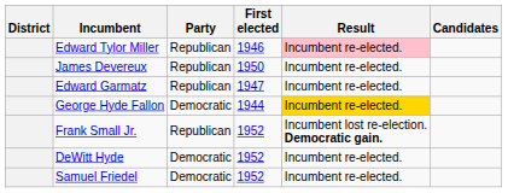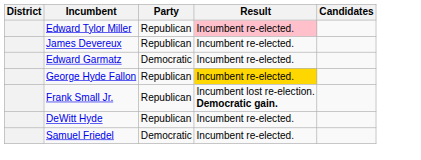 <table class=wikitable>
 <tr valign=bottom>
 <th>District</th>
 <th>Incumbent</th>
 <th>Party</th>
-<th>First<br>elected</th>
 <th>Result</th>
 <th>Candidates</th>
 </tr>
 <tr>
 <th></th>
 <td><a href='#'>Edward Tylor Miller</a></td>
 <td>Republican</td>
-<td><a href='#'>1946</a></td>
 <td style="background: pink;">Incumbent re-elected.</td>
 <td nowrap></td>
 </tr>
 <tr>
 <th></th>
 <td><a href='#'>James Devereux</a></td>
 <td>Republican</td>
-<td><a href='#'>1950</a></td>
 <td>Incumbent re-elected.</td>
 <td nowrap></td>
 </tr>
 <tr>
 <th></th>
 <td><a href='#'>Edward Garmatz</a></td>
-<td>Republican</td>
-<td><a href='#'>1947</a></td>
+<td>Democratic</td>
 <td>Incumbent re-elected.</td>
 <td nowrap></td>
 </tr>
 <tr>
 <th></th>
 <td><a href='#'>George Hyde Fallon</a></td>
-<td>Democratic</td>
-<td><a href='#'>1944</a></td>
+<td>Republican</td>
 <td style="background: gold;">Incumbent re-elected.</td>
 <td nowrap></td>
 </tr>
 <tr>
 <th></th>
 <td><a href='#'>Frank Small Jr.</a></td>
 <td>Republican</td>
-<td><a href='#'>1952</a></td>
 <td>Incumbent lost re-election.<br><strong>Democratic gain.</strong></td>
 <td nowrap></td>
 </tr>
 <tr>
 <th></th>
 <td><a href='#'>DeWitt Hyde</a></td>
-<td>Democratic</td>
-<td><a href='#'>1952</a></td>
+<td>Republican</td>
 <td>Incumbent re-elected.</td>
 <td nowrap></td>
 </tr>
 <tr>
 <th></th>
 <td><a href='#'>Samuel Friedel</a></td>
 <td>Democratic</td>
-<td><a href='#'>1952</a></td>
 <td>Incumbent re-elected.</td>
 <td nowrap></td>
 </tr>
 </table>
